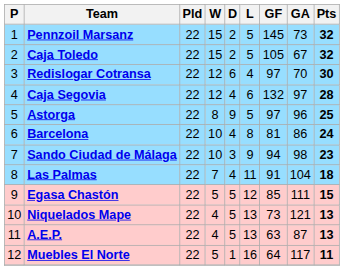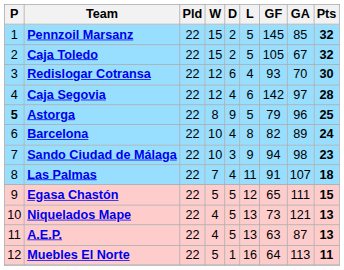 <table class="wikitable sortable" style="text-align: center;">
 <tr>
 <th align="center">P</th>
 <th align="center">Team</th>
 <th align="center">Pld</th>
 <th align="center">W</th>
 <th align="center">D</th>
 <th align="center">L</th>
 <th align="center">GF</th>
 <th align="center">GA</th>
 <th align="center">Pts</th>
 </tr>
 <tr ! style="background:#97DEFF;">
 <td>1</td>
 <td align="left"><strong><a href='#'>Pennzoil Marsanz</a></strong></td>
 <td>22</td>
 <td>15</td>
 <td>2</td>
 <td>5</td>
 <td>145</td>
-<td>73</td>
+<td>85</td>
 <td><strong>32</strong></td>
 </tr>
 <tr ! style="background:#97DEFF;">
 <td>2</td>
 <td align="left"><strong><a href='#'>Caja Toledo</a></strong></td>
 <td>22</td>
 <td>15</td>
 <td>2</td>
 <td>5</td>
 <td>105</td>
 <td>67</td>
 <td><strong>32</strong></td>
 </tr>
 <tr ! style="background:#97DEFF;">
 <td>3</td>
 <td align="left"><strong><a href='#'>Redislogar Cotransa</a></strong></td>
 <td>22</td>
 <td>12</td>
 <td>6</td>
 <td>4</td>
-<td>97</td>
+<td>93</td>
 <td>70</td>
 <td><strong>30</strong></td>
 </tr>
 <tr ! style="background:#97DEFF;">
 <td>4</td>
 <td align="left"><strong><a href='#'>Caja Segovia</a></strong></td>
 <td>22</td>
 <td>12</td>
 <td>4</td>
 <td>6</td>
-<td>132</td>
+<td>142</td>
 <td>97</td>
 <td><strong>28</strong></td>
 </tr>
 <tr ! style="background:#97DEFF;">
-<td>5</td>
+<td><strong>5</strong></td>
 <td align="left"><strong><a href='#'>Astorga</a></strong></td>
 <td>22</td>
 <td>8</td>
 <td>9</td>
 <td>5</td>
-<td>97</td>
+<td>79</td>
 <td>96</td>
 <td><strong>25</strong></td>
 </tr>
 <tr ! style="background:#97DEFF;">
 <td>6</td>
 <td align="left"><strong><a href='#'>Barcelona</a></strong></td>
 <td>22</td>
 <td>10</td>
 <td>4</td>
 <td>8</td>
-<td>81</td>
-<td>86</td>
+<td>82</td>
+<td>89</td>
 <td><strong>24</strong></td>
 </tr>
 <tr ! style="background:#97DEFF;">
 <td>7</td>
 <td align="left"><strong><a href='#'>Sando Ciudad de Málaga</a></strong></td>
 <td>22</td>
 <td>10</td>
 <td>3</td>
 <td>9</td>
 <td>94</td>
 <td>98</td>
 <td><strong>23</strong></td>
 </tr>
 <tr ! style="background:#97DEFF;">
 <td>8</td>
 <td align="left"><strong><a href='#'>Las Palmas</a></strong></td>
 <td>22</td>
 <td>7</td>
 <td>4</td>
 <td>11</td>
 <td>91</td>
-<td>104</td>
+<td>107</td>
 <td><strong>18</strong></td>
 </tr>
 <tr ! style="background:#FFCCCC;">
 <td>9</td>
 <td align="left"><strong><a href='#'>Egasa Chastón</a></strong></td>
 <td>22</td>
 <td>5</td>
 <td>5</td>
 <td>12</td>
-<td>85</td>
+<td>65</td>
 <td>111</td>
 <td><strong>15</strong></td>
 </tr>
 <tr ! style="background:#FFCCCC;">
 <td>10</td>
 <td align="left"><strong><a href='#'>Niquelados Mape</a></strong></td>
 <td>22</td>
 <td>4</td>
 <td>5</td>
 <td>13</td>
 <td>73</td>
 <td>121</td>
 <td><strong>13</strong></td>
 </tr>
 <tr ! style="background:#FFCCCC;">
 <td>11</td>
 <td align="left"><strong><a href='#'>A.E.P.</a></strong></td>
 <td>22</td>
 <td>4</td>
 <td>5</td>
 <td>13</td>
 <td>63</td>
 <td>87</td>
 <td><strong>13</strong></td>
 </tr>
 <tr ! style="background:#FFCCCC;">
 <td>12</td>
 <td align="left"><strong><a href='#'>Muebles El Norte</a></strong></td>
 <td>22</td>
 <td>5</td>
 <td>1</td>
 <td>16</td>
 <td>64</td>
-<td>117</td>
+<td>113</td>
 <td><strong>11</strong></td>
 </tr>
 <tr>
 </tr>
 </table>
